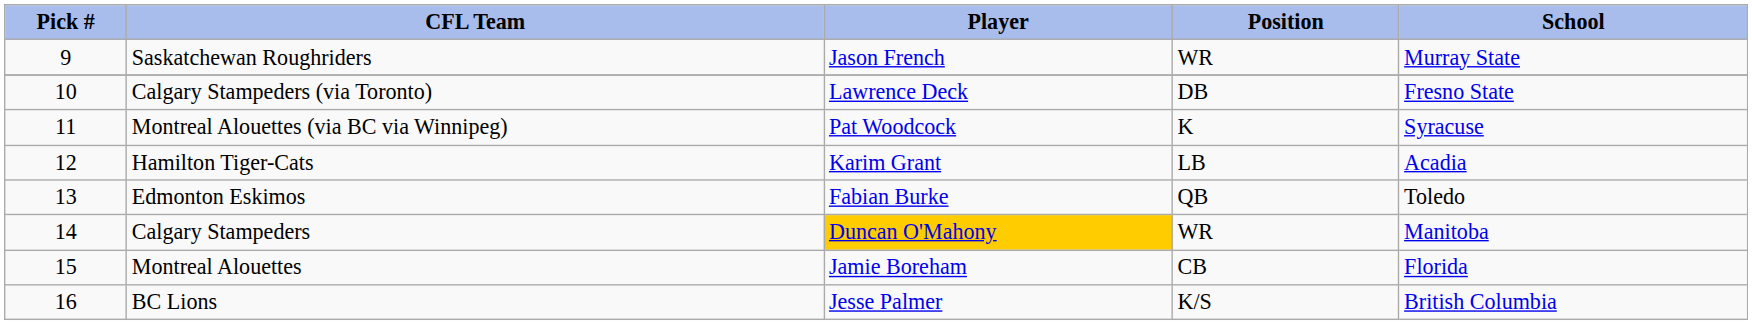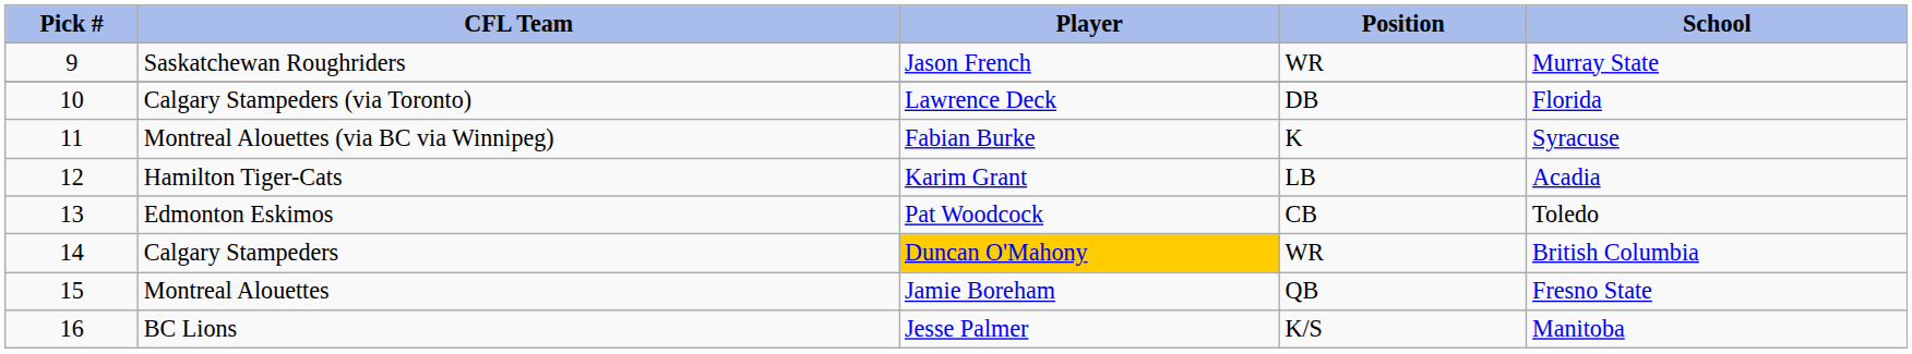 <table class="wikitable" style="width: 100%">
 <tr>
 <th style="background:#A8BDEC;" width=7%>Pick #</th>
 <th width=40% style="background:#A8BDEC;">CFL Team</th>
 <th width=20% style="background:#A8BDEC;">Player</th>
 <th width=13% style="background:#A8BDEC;">Position</th>
 <th width=20% style="background:#A8BDEC;">School</th>
 </tr>
 <tr>
 <td align=center>9</td>
 <td>Saskatchewan Roughriders</td>
 <td><a href='#'>Jason French</a></td>
 <td>WR</td>
 <td><a href='#'>Murray State</a></td>
 </tr>
 <tr>
 </tr>
 <tr>
 <td align=center>10</td>
 <td>Calgary Stampeders (via Toronto)</td>
 <td><a href='#'>Lawrence Deck</a></td>
 <td>DB</td>
-<td><a href='#'>Fresno State</a></td>
+<td><a href='#'>Florida</a></td>
 </tr>
 <tr>
 <td align=center>11</td>
 <td>Montreal Alouettes (via BC via Winnipeg)</td>
-<td><a href='#'>Pat Woodcock</a></td>
+<td><a href='#'>Fabian Burke</a></td>
 <td>K</td>
 <td><a href='#'>Syracuse</a></td>
 </tr>
 <tr>
 <td align=center>12</td>
 <td>Hamilton Tiger-Cats</td>
 <td><a href='#'>Karim Grant</a></td>
 <td>LB</td>
 <td><a href='#'>Acadia</a></td>
 </tr>
 <tr>
 <td align=center>13</td>
 <td>Edmonton Eskimos</td>
-<td><a href='#'>Fabian Burke</a></td>
-<td>QB</td>
+<td><a href='#'>Pat Woodcock</a></td>
+<td>CB</td>
 <td>Toledo</td>
 </tr>
 <tr>
 <td align=center>14</td>
 <td>Calgary Stampeders</td>
 <td bgcolor="#FFCC00"><a href='#'>Duncan O'Mahony</a></td>
 <td>WR</td>
-<td><a href='#'>Manitoba</a></td>
+<td><a href='#'>British Columbia</a></td>
 </tr>
 <tr>
 <td align=center>15</td>
 <td>Montreal Alouettes</td>
 <td><a href='#'>Jamie Boreham</a></td>
-<td>CB</td>
-<td><a href='#'>Florida</a></td>
+<td>QB</td>
+<td><a href='#'>Fresno State</a></td>
 </tr>
 <tr>
 <td align=center>16</td>
 <td>BC Lions</td>
 <td><a href='#'>Jesse Palmer</a></td>
 <td>K/S</td>
-<td><a href='#'>British Columbia</a></td>
+<td><a href='#'>Manitoba</a></td>
 </tr>
 </table>
